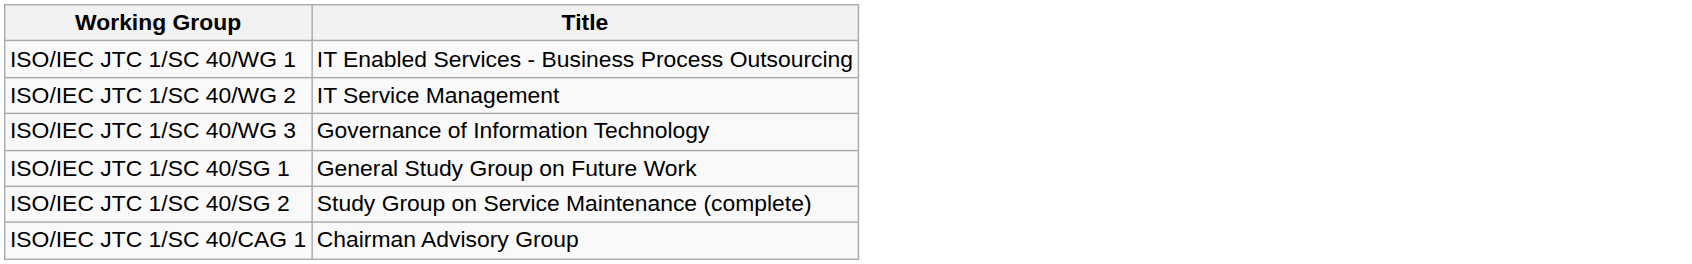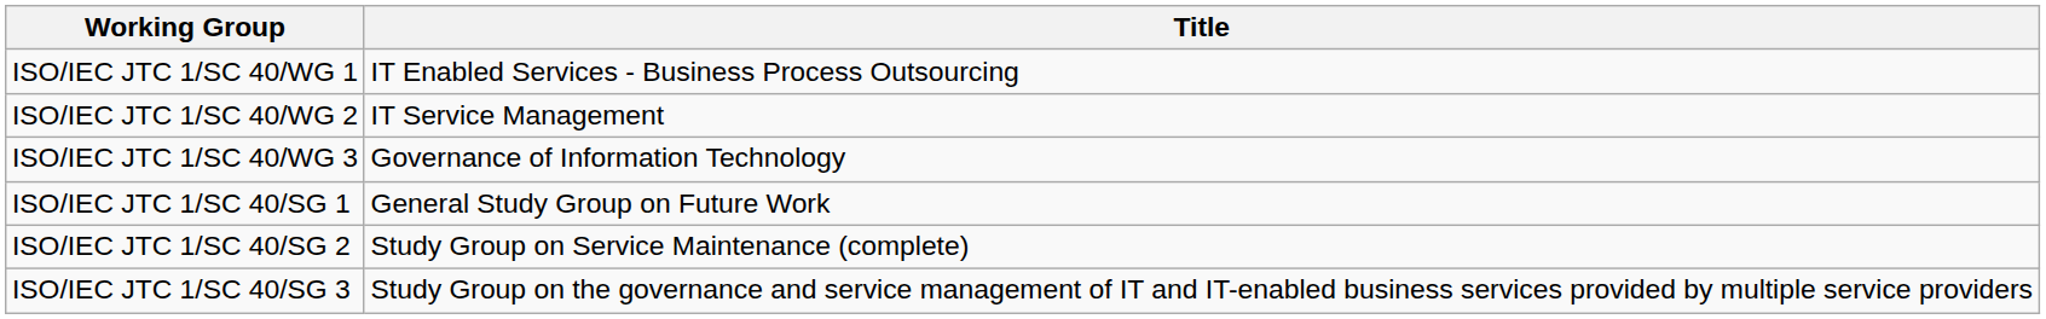 <table class="wikitable">
 <tr>
 <th>Working Group</th>
 <th>Title</th>
 </tr>
 <tr>
 <td>ISO/IEC JTC 1/SC 40/WG 1</td>
 <td>IT Enabled Services - Business Process Outsourcing</td>
 </tr>
 <tr>
 <td>ISO/IEC JTC 1/SC 40/WG 2</td>
 <td>IT Service Management</td>
 </tr>
 <tr>
 <td>ISO/IEC JTC 1/SC 40/WG 3</td>
 <td>Governance of Information Technology</td>
 </tr>
 <tr>
 <td>ISO/IEC JTC 1/SC 40/SG 1</td>
 <td>General Study Group on Future Work</td>
 </tr>
 <tr>
 <td>ISO/IEC JTC 1/SC 40/SG 2</td>
 <td>Study Group on Service Maintenance (complete)</td>
 </tr>
 <tr>
-<td>ISO/IEC JTC 1/SC 40/CAG 1</td>
-<td>Chairman Advisory Group</td>
+<td>ISO/IEC JTC 1/SC 40/SG 3</td>
+<td>Study Group on the governance and service management of IT and IT-enabled business services provided by multiple service providers</td>
 </tr>
 </table>
